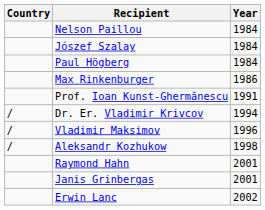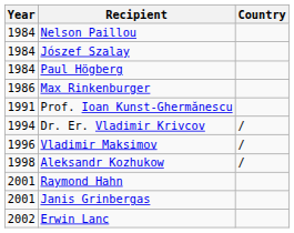 <table class="wikitable">
 <tr>
+<th>Year</th>
+<th>Recipient</th>
 <th>Country</th>
-<th>Recipient</th>
-<th>Year</th>
 </tr>
 <tr>
+<td>1984</td>
+<td><a href='#'>Nelson Paillou</a></td>
 <td></td>
-<td><a href='#'>Nelson Paillou</a></td>
-<td>1984</td>
 </tr>
 <tr>
+<td>1984</td>
+<td><a href='#'>Jószef Szalay</a></td>
 <td></td>
-<td><a href='#'>Jószef Szalay</a></td>
-<td>1984</td>
 </tr>
 <tr>
+<td>1984</td>
+<td><a href='#'>Paul Högberg</a></td>
 <td></td>
-<td><a href='#'>Paul Högberg</a></td>
-<td>1984</td>
 </tr>
 <tr>
+<td>1986</td>
+<td><a href='#'>Max Rinkenburger</a></td>
 <td></td>
-<td><a href='#'>Max Rinkenburger</a></td>
-<td>1986</td>
 </tr>
 <tr>
+<td>1991</td>
+<td>Prof. <a href='#'>Ioan Kunst-Ghermănescu</a></td>
 <td></td>
-<td>Prof. <a href='#'>Ioan Kunst-Ghermănescu</a></td>
-<td>1991</td>
 </tr>
 <tr>
+<td>1994</td>
+<td>Dr. Er. <a href='#'>Vladimir Krivcov</a></td>
 <td> / </td>
-<td>Dr. Er. <a href='#'>Vladimir Krivcov</a></td>
-<td>1994</td>
 </tr>
 <tr>
+<td>1996</td>
+<td><a href='#'>Vladimir Maksimov</a></td>
 <td> / </td>
-<td><a href='#'>Vladimir Maksimov</a></td>
-<td>1996</td>
 </tr>
 <tr>
+<td>1998</td>
+<td><a href='#'>Aleksandr Kozhukow</a></td>
 <td> / </td>
-<td><a href='#'>Aleksandr Kozhukow</a></td>
-<td>1998</td>
 </tr>
 <tr>
+<td>2001</td>
+<td><a href='#'>Raymond Hahn</a></td>
 <td></td>
-<td><a href='#'>Raymond Hahn</a></td>
-<td>2001</td>
 </tr>
 <tr>
+<td>2001</td>
+<td><a href='#'>Janis Grinbergas</a></td>
 <td></td>
-<td><a href='#'>Janis Grinbergas</a></td>
-<td>2001</td>
 </tr>
 <tr>
+<td>2002</td>
+<td><a href='#'>Erwin Lanc</a></td>
 <td></td>
-<td><a href='#'>Erwin Lanc</a></td>
-<td>2002</td>
 </tr>
 </table>
